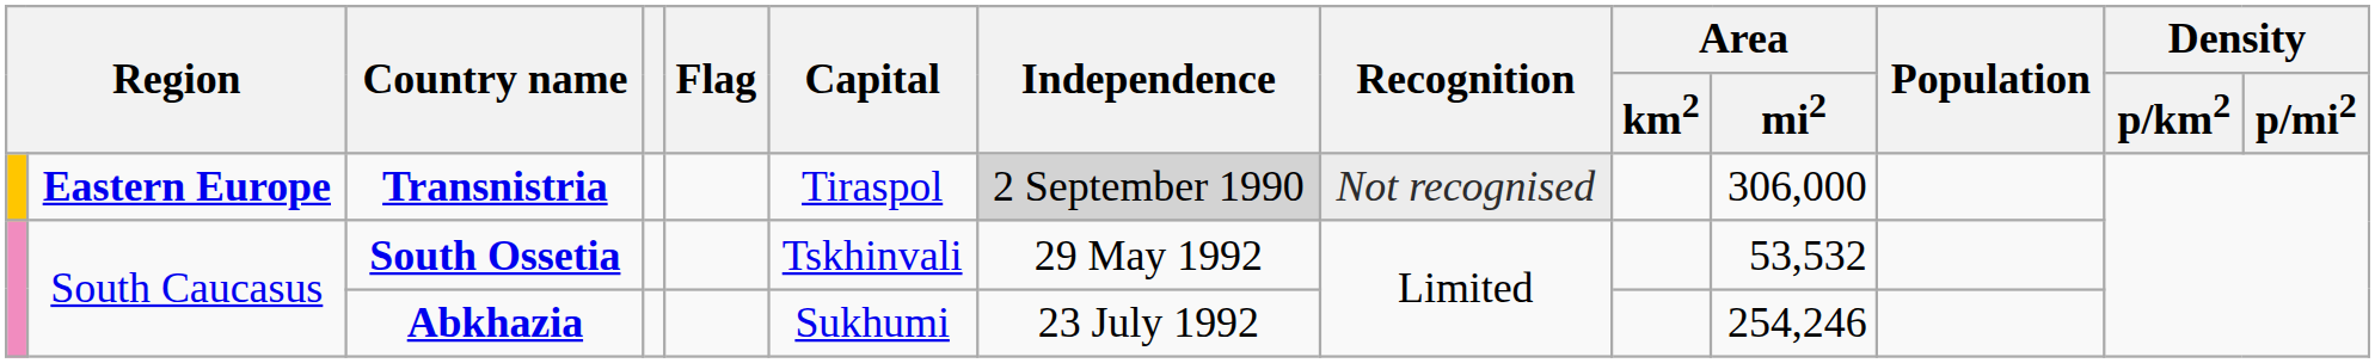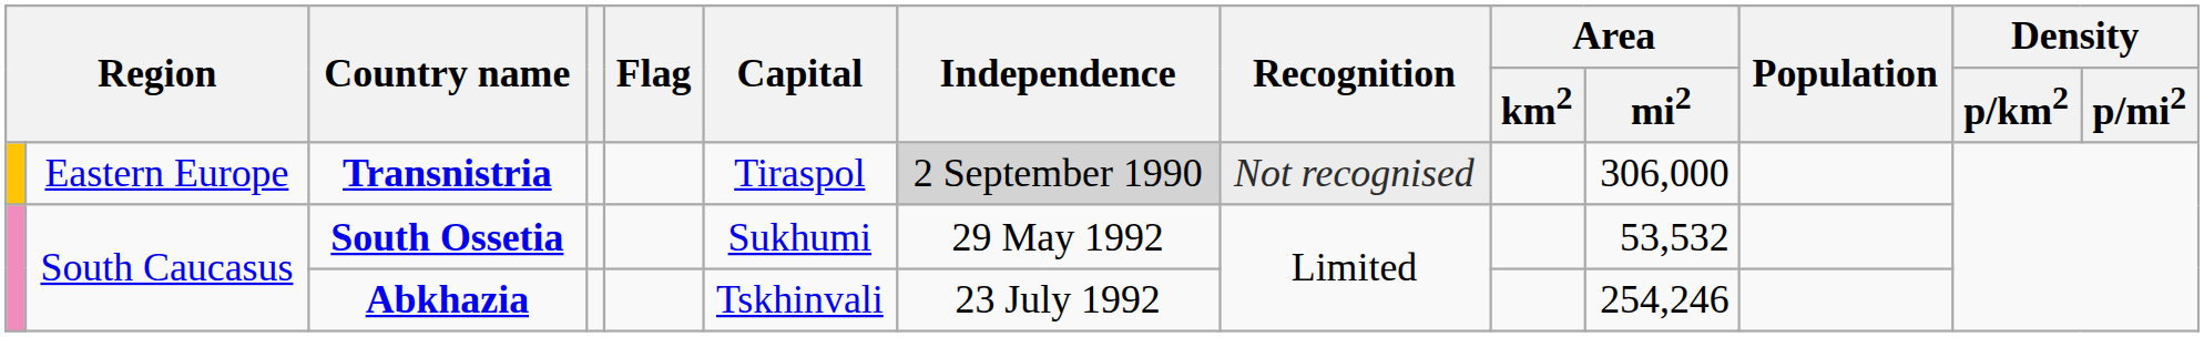 <table class="sortable wikitable"  style="text-align:right; width:100%;">
 <tr>
 <th colspan=2 rowspan=2>Region</th>
 <th rowspan=2>Country name</th>
 <th rowspan=2></th>
 <th rowspan=2>Flag</th>
 <th rowspan=2>Capital</th>
 <th rowspan=2>Independence</th>
 <th rowspan=2>Recognition</th>
 <th colspan=2>Area</th>
 <th rowspan=2>Population</th>
 <th colspan=2>Density</th>
 </tr>
 <tr>
 <th>km<sup>2</sup></th>
 <th>mi<sup>2</sup></th>
 <th>p/km<sup>2</sup></th>
 <th>p/mi<sup>2</sup></th>
 </tr>
 <tr>
 <td rowspan=1 style="background:#ffc600"></td>
-<td rowspan="1" style="text-align:center;"><strong><a href='#'>Eastern Europe</a></strong></td>
+<td rowspan="1" style="text-align:center;"><a href='#'>Eastern Europe</a></td>
 <td align=center><strong><a href='#'>Transnistria</a></strong><br></td>
 <td align=center></td>
 <td align=center></td>
 <td align=center><a href='#'>Tiraspol</a></td>
 <td align=center style="background: lightgrey;">2 September 1990<br></td>
 <td rowspan="1"  style="text-align:center; background:#ececec; color:#2c2c2c;"><em>Not recognised</em></td>
 <td></td>
 <td>306,000</td>
 <td></td>
 </tr>
 <tr>
 <td rowspan=2 style="background:#f18cbf"></td>
 <td rowspan="2" style="text-align:center;"><a href='#'>South Caucasus</a></td>
 <td align=center><strong><a href='#'>South Ossetia</a></strong><br></td>
 <td align=center></td>
 <td align=center></td>
-<td align=center><a href='#'>Tskhinvali</a></td>
+<td align=center><a href='#'>Sukhumi</a></td>
 <td align=center>29 May 1992<br></td>
 <td rowspan="2" style="text-align:center;">Limited</td>
 <td></td>
 <td>53,532</td>
 <td></td>
 </tr>
 <tr>
 <td align=center><strong><a href='#'>Abkhazia</a></strong><br></td>
 <td align=center></td>
 <td align=center></td>
-<td align=center><a href='#'>Sukhumi</a></td>
+<td align=center><a href='#'>Tskhinvali</a></td>
 <td align=center>23 July 1992<br></td>
 <td></td>
 <td>254,246</td>
 <td></td>
 </tr>
 </table>
